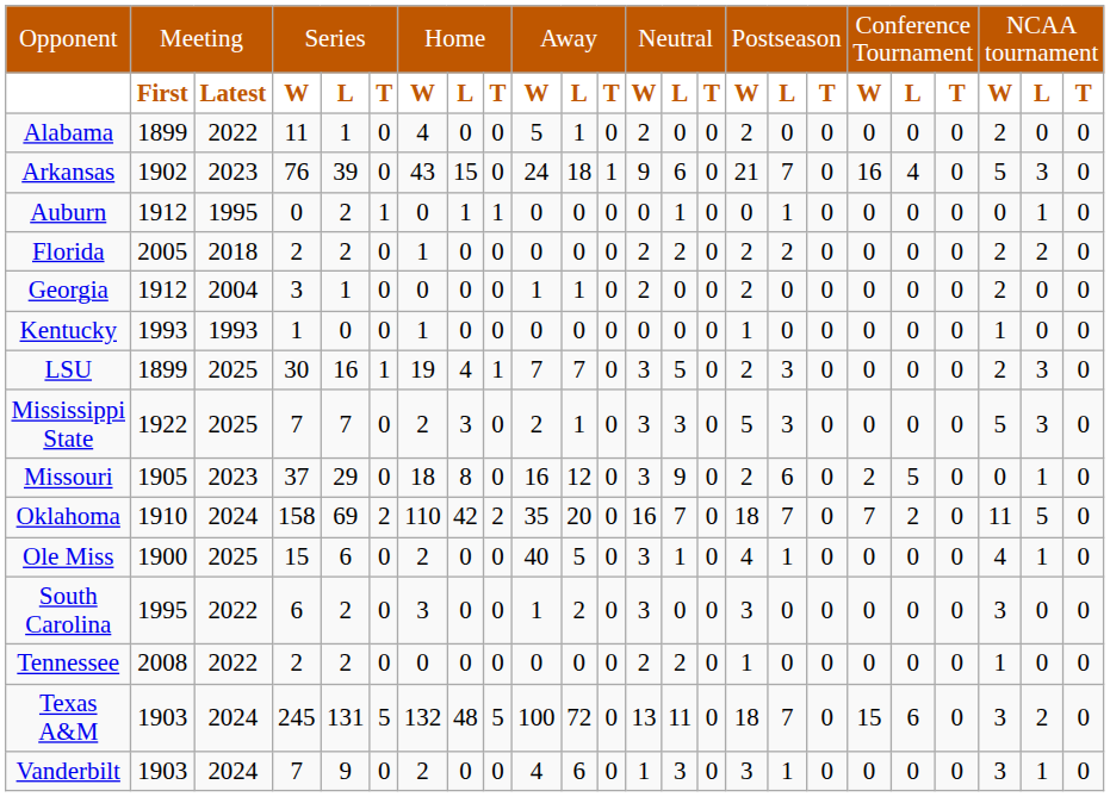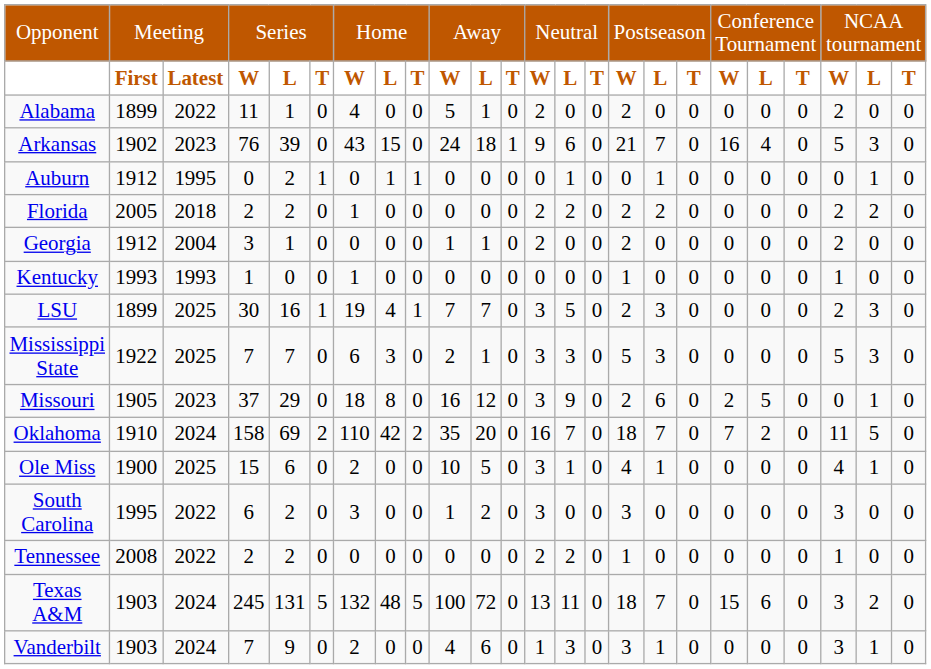 <table class="wikitable" style="text-align:center">
 <tr>
 <td style= "width:100px; background: #BF5700; color:white">Opponent</td>
 <td colspan="2" style= "background: #BF5700; color:white">Meeting</td>
 <td colspan="3" style= "background: #BF5700; color:white">Series</td>
 <td colspan="3" style= "background: #BF5700; color:white">Home</td>
 <td colspan="3" style= "background: #BF5700; color:white">Away</td>
 <td colspan="3" style= "background: #BF5700; color:white">Neutral</td>
 <td colspan="3" style= "background: #BF5700; color:white">Postseason</td>
 <td colspan="3" style= "background: #BF5700; color:white">Conference Tournament</td>
 <td colspan="3" style= "background: #BF5700; color:white">NCAA tournament</td>
 </tr>
 <tr>
 <th style="width:20px; background: white; color:#BF5700"></th>
 <th style="width:20px; background: white; color:#BF5700">First</th>
 <th style="width:20px; background: white; color:#BF5700">Latest</th>
 <th style="width:20px; background: white; color:#BF5700">W</th>
 <th style="width:20px; background: white; color:#BF5700">L</th>
 <th style="width:20px; background: white; color:#BF5700">T</th>
 <th style="width:20px; background: white; color:#BF5700">W</th>
 <th style="width:20px; background: white; color:#BF5700">L</th>
 <th style="width:20px; background: white; color:#BF5700">T</th>
 <th style="width:20px; background: white; color:#BF5700">W</th>
 <th style="width:20px; background: white; color:#BF5700">L</th>
 <th style="width:20px; background: white; color:#BF5700">T</th>
 <th style="width:20px; background: white; color:#BF5700">W</th>
 <th style="width:20px; background: white; color:#BF5700">L</th>
 <th style="width:20px; background: white; color:#BF5700">T</th>
 <th style="width:20px; background: white; color:#BF5700">W</th>
 <th style="width:20px; background: white; color:#BF5700">L</th>
 <th style="width:20px; background: white; color:#BF5700">T</th>
 <th style="width:20px; background: white; color:#BF5700">W</th>
 <th style="width:20px; background: white; color:#BF5700">L</th>
 <th style="width:20px; background: white; color:#BF5700">T</th>
 <th style="width:20px; background: white; color:#BF5700">W</th>
 <th style="width:20px; background: white; color:#BF5700">L</th>
 <th style="width:20px; background: white; color:#BF5700">T</th>
 </tr>
 <tr>
 <td><a href='#'>Alabama</a></td>
 <td>1899</td>
 <td>2022</td>
 <td>11</td>
 <td>1</td>
 <td>0</td>
 <td>4</td>
 <td>0</td>
 <td>0</td>
 <td>5</td>
 <td>1</td>
 <td>0</td>
 <td>2</td>
 <td>0</td>
 <td>0</td>
 <td>2</td>
 <td>0</td>
 <td>0</td>
 <td>0</td>
 <td>0</td>
 <td>0</td>
 <td>2</td>
 <td>0</td>
 <td>0</td>
 </tr>
 <tr>
 <td><a href='#'>Arkansas</a></td>
 <td>1902</td>
 <td>2023</td>
 <td>76</td>
 <td>39</td>
 <td>0</td>
 <td>43</td>
 <td>15</td>
 <td>0</td>
 <td>24</td>
 <td>18</td>
 <td>1</td>
 <td>9</td>
 <td>6</td>
 <td>0</td>
 <td>21</td>
 <td>7</td>
 <td>0</td>
 <td>16</td>
 <td>4</td>
 <td>0</td>
 <td>5</td>
 <td>3</td>
 <td>0</td>
 </tr>
 <tr>
 <td><a href='#'>Auburn</a></td>
 <td>1912</td>
 <td>1995</td>
 <td>0</td>
 <td>2</td>
 <td>1</td>
 <td>0</td>
 <td>1</td>
 <td>1</td>
 <td>0</td>
 <td>0</td>
 <td>0</td>
 <td>0</td>
 <td>1</td>
 <td>0</td>
 <td>0</td>
 <td>1</td>
 <td>0</td>
 <td>0</td>
 <td>0</td>
 <td>0</td>
 <td>0</td>
 <td>1</td>
 <td>0</td>
 </tr>
 <tr>
 <td><a href='#'>Florida</a></td>
 <td>2005</td>
 <td>2018</td>
 <td>2</td>
 <td>2</td>
 <td>0</td>
 <td>1</td>
 <td>0</td>
 <td>0</td>
 <td>0</td>
 <td>0</td>
 <td>0</td>
 <td>2</td>
 <td>2</td>
 <td>0</td>
 <td>2</td>
 <td>2</td>
 <td>0</td>
 <td>0</td>
 <td>0</td>
 <td>0</td>
 <td>2</td>
 <td>2</td>
 <td>0</td>
 </tr>
 <tr>
 <td><a href='#'>Georgia</a></td>
 <td>1912</td>
 <td>2004</td>
 <td>3</td>
 <td>1</td>
 <td>0</td>
 <td>0</td>
 <td>0</td>
 <td>0</td>
 <td>1</td>
 <td>1</td>
 <td>0</td>
 <td>2</td>
 <td>0</td>
 <td>0</td>
 <td>2</td>
 <td>0</td>
 <td>0</td>
 <td>0</td>
 <td>0</td>
 <td>0</td>
 <td>2</td>
 <td>0</td>
 <td>0</td>
 </tr>
 <tr>
 <td><a href='#'>Kentucky</a></td>
 <td>1993</td>
 <td>1993</td>
 <td>1</td>
 <td>0</td>
 <td>0</td>
 <td>1</td>
 <td>0</td>
 <td>0</td>
 <td>0</td>
 <td>0</td>
 <td>0</td>
 <td>0</td>
 <td>0</td>
 <td>0</td>
 <td>1</td>
 <td>0</td>
 <td>0</td>
 <td>0</td>
 <td>0</td>
 <td>0</td>
 <td>1</td>
 <td>0</td>
 <td>0</td>
 </tr>
 <tr>
 <td><a href='#'>LSU</a></td>
 <td>1899</td>
 <td>2025</td>
 <td>30</td>
 <td>16</td>
 <td>1</td>
 <td>19</td>
 <td>4</td>
 <td>1</td>
 <td>7</td>
 <td>7</td>
 <td>0</td>
 <td>3</td>
 <td>5</td>
 <td>0</td>
 <td>2</td>
 <td>3</td>
 <td>0</td>
 <td>0</td>
 <td>0</td>
 <td>0</td>
 <td>2</td>
 <td>3</td>
 <td>0</td>
 </tr>
 <tr>
 <td><a href='#'>Mississippi State</a></td>
 <td>1922</td>
 <td>2025</td>
 <td>7</td>
 <td>7</td>
 <td>0</td>
-<td>2</td>
+<td>6</td>
 <td>3</td>
 <td>0</td>
 <td>2</td>
 <td>1</td>
 <td>0</td>
 <td>3</td>
 <td>3</td>
 <td>0</td>
 <td>5</td>
 <td>3</td>
 <td>0</td>
 <td>0</td>
 <td>0</td>
 <td>0</td>
 <td>5</td>
 <td>3</td>
 <td>0</td>
 </tr>
 <tr>
 <td><a href='#'>Missouri</a></td>
 <td>1905</td>
 <td>2023</td>
 <td>37</td>
 <td>29</td>
 <td>0</td>
 <td>18</td>
 <td>8</td>
 <td>0</td>
 <td>16</td>
 <td>12</td>
 <td>0</td>
 <td>3</td>
 <td>9</td>
 <td>0</td>
 <td>2</td>
 <td>6</td>
 <td>0</td>
 <td>2</td>
 <td>5</td>
 <td>0</td>
 <td>0</td>
 <td>1</td>
 <td>0</td>
 </tr>
 <tr>
 <td><a href='#'>Oklahoma</a></td>
 <td>1910</td>
 <td>2024</td>
 <td>158</td>
 <td>69</td>
 <td>2</td>
 <td>110</td>
 <td>42</td>
 <td>2</td>
 <td>35</td>
 <td>20</td>
 <td>0</td>
 <td>16</td>
 <td>7</td>
 <td>0</td>
 <td>18</td>
 <td>7</td>
 <td>0</td>
 <td>7</td>
 <td>2</td>
 <td>0</td>
 <td>11</td>
 <td>5</td>
 <td>0</td>
 </tr>
 <tr>
 <td><a href='#'>Ole Miss</a></td>
 <td>1900</td>
 <td>2025</td>
 <td>15</td>
 <td>6</td>
 <td>0</td>
 <td>2</td>
 <td>0</td>
 <td>0</td>
-<td>40</td>
+<td>10</td>
 <td>5</td>
 <td>0</td>
 <td>3</td>
 <td>1</td>
 <td>0</td>
 <td>4</td>
 <td>1</td>
 <td>0</td>
 <td>0</td>
 <td>0</td>
 <td>0</td>
 <td>4</td>
 <td>1</td>
 <td>0</td>
 </tr>
 <tr>
 <td><a href='#'>South Carolina</a></td>
 <td>1995</td>
 <td>2022</td>
 <td>6</td>
 <td>2</td>
 <td>0</td>
 <td>3</td>
 <td>0</td>
 <td>0</td>
 <td>1</td>
 <td>2</td>
 <td>0</td>
 <td>3</td>
 <td>0</td>
 <td>0</td>
 <td>3</td>
 <td>0</td>
 <td>0</td>
 <td>0</td>
 <td>0</td>
 <td>0</td>
 <td>3</td>
 <td>0</td>
 <td>0</td>
 </tr>
 <tr>
 <td><a href='#'>Tennessee</a></td>
 <td>2008</td>
 <td>2022</td>
 <td>2</td>
 <td>2</td>
 <td>0</td>
 <td>0</td>
 <td>0</td>
 <td>0</td>
 <td>0</td>
 <td>0</td>
 <td>0</td>
 <td>2</td>
 <td>2</td>
 <td>0</td>
 <td>1</td>
 <td>0</td>
 <td>0</td>
 <td>0</td>
 <td>0</td>
 <td>0</td>
 <td>1</td>
 <td>0</td>
 <td>0</td>
 </tr>
 <tr>
 <td><a href='#'>Texas A&M</a></td>
 <td>1903</td>
 <td>2024</td>
 <td>245</td>
 <td>131</td>
 <td>5</td>
 <td>132</td>
 <td>48</td>
 <td>5</td>
 <td>100</td>
 <td>72</td>
 <td>0</td>
 <td>13</td>
 <td>11</td>
 <td>0</td>
 <td>18</td>
 <td>7</td>
 <td>0</td>
 <td>15</td>
 <td>6</td>
 <td>0</td>
 <td>3</td>
 <td>2</td>
 <td>0</td>
 </tr>
 <tr>
 <td><a href='#'>Vanderbilt</a></td>
 <td>1903</td>
 <td>2024</td>
 <td>7</td>
 <td>9</td>
 <td>0</td>
 <td>2</td>
 <td>0</td>
 <td>0</td>
 <td>4</td>
 <td>6</td>
 <td>0</td>
 <td>1</td>
 <td>3</td>
 <td>0</td>
 <td>3</td>
 <td>1</td>
 <td>0</td>
 <td>0</td>
 <td>0</td>
 <td>0</td>
 <td>3</td>
 <td>1</td>
 <td>0</td>
 </tr>
 </table>
